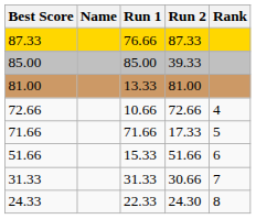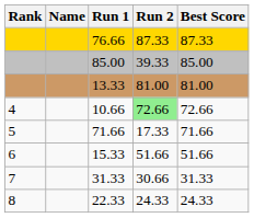 <table class="wikitable">
 <tr>
-<th>Best Score</th>
+<th>Rank</th>
 <th>Name</th>
 <th>Run 1</th>
 <th>Run 2</th>
-<th>Rank</th>
+<th>Best Score</th>
 </tr>
 <tr style="background:gold;">
-<td>87.33</td>
+<td></td>
 <td></td>
 <td>76.66</td>
 <td>87.33</td>
-<td></td>
+<td>87.33</td>
 </tr>
 <tr style="background:silver;">
-<td>85.00</td>
+<td></td>
 <td></td>
 <td>85.00</td>
 <td>39.33</td>
-<td></td>
+<td>85.00</td>
 </tr>
 <tr style="background:#cc9966;">
-<td>81.00</td>
+<td></td>
 <td></td>
 <td>13.33</td>
 <td>81.00</td>
-<td></td>
+<td>81.00</td>
 </tr>
 <tr>
-<td>72.66</td>
+<td>4</td>
 <td></td>
 <td>10.66</td>
+<td style="background: lightgreen;">72.66</td>
 <td>72.66</td>
-<td>4</td>
 </tr>
 <tr>
-<td>71.66</td>
+<td>5</td>
 <td></td>
 <td>71.66</td>
 <td>17.33</td>
-<td>5</td>
+<td>71.66</td>
 </tr>
 <tr>
-<td>51.66</td>
+<td>6</td>
 <td></td>
 <td>15.33</td>
 <td>51.66</td>
-<td>6</td>
+<td>51.66</td>
 </tr>
 <tr>
-<td>31.33</td>
+<td>7</td>
 <td></td>
 <td>31.33</td>
 <td>30.66</td>
-<td>7</td>
+<td>31.33</td>
 </tr>
 <tr>
-<td>24.33</td>
+<td>8</td>
 <td></td>
 <td>22.33</td>
-<td>24.30</td>
-<td>8</td>
+<td>24.33</td>
+<td>24.33</td>
 </tr>
 </table>
